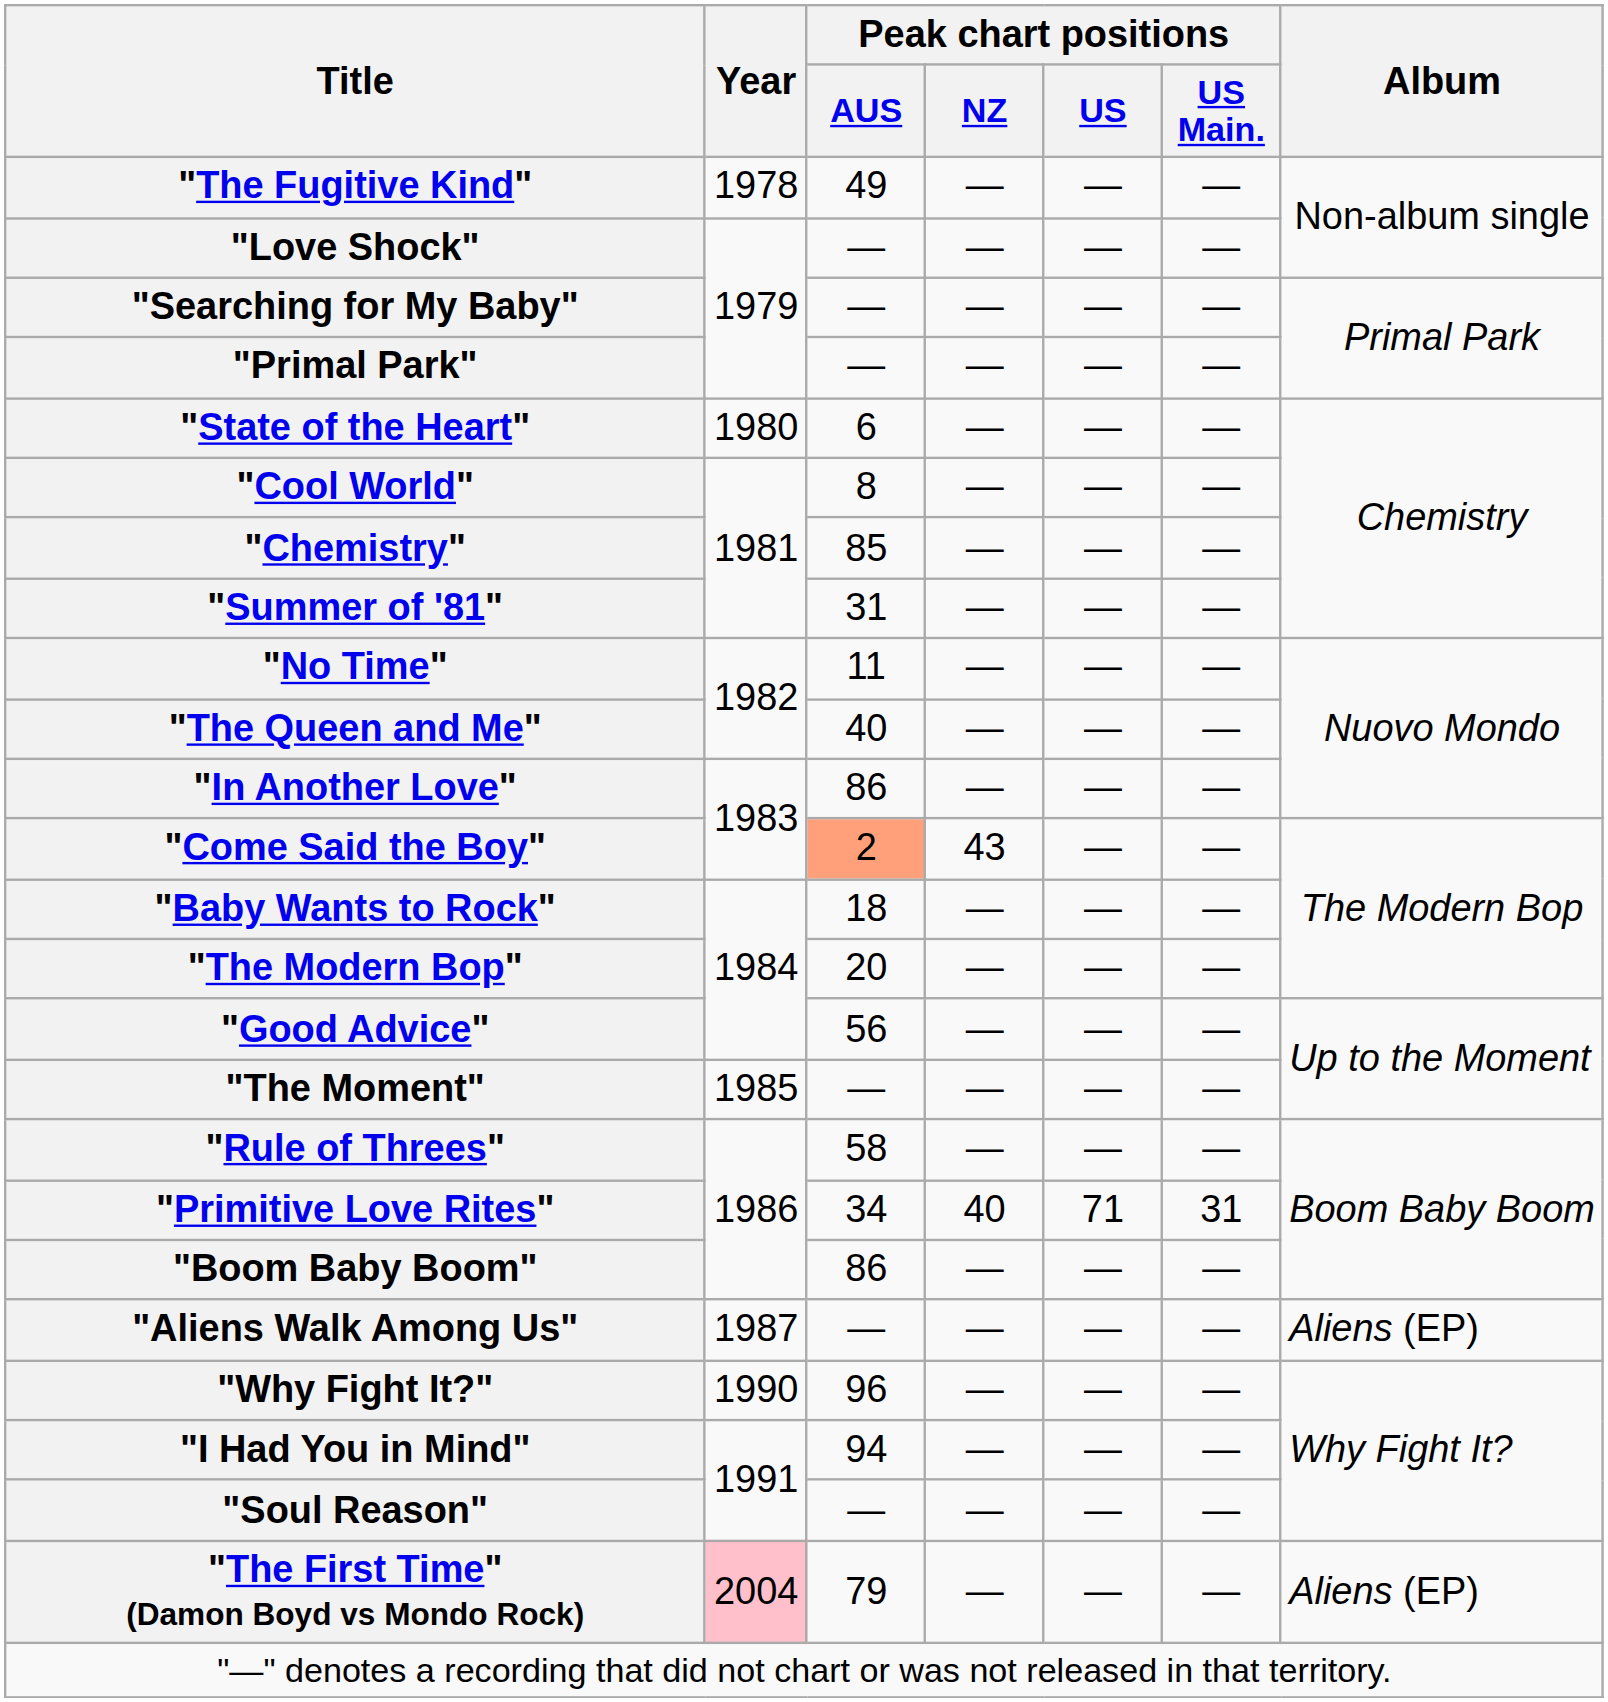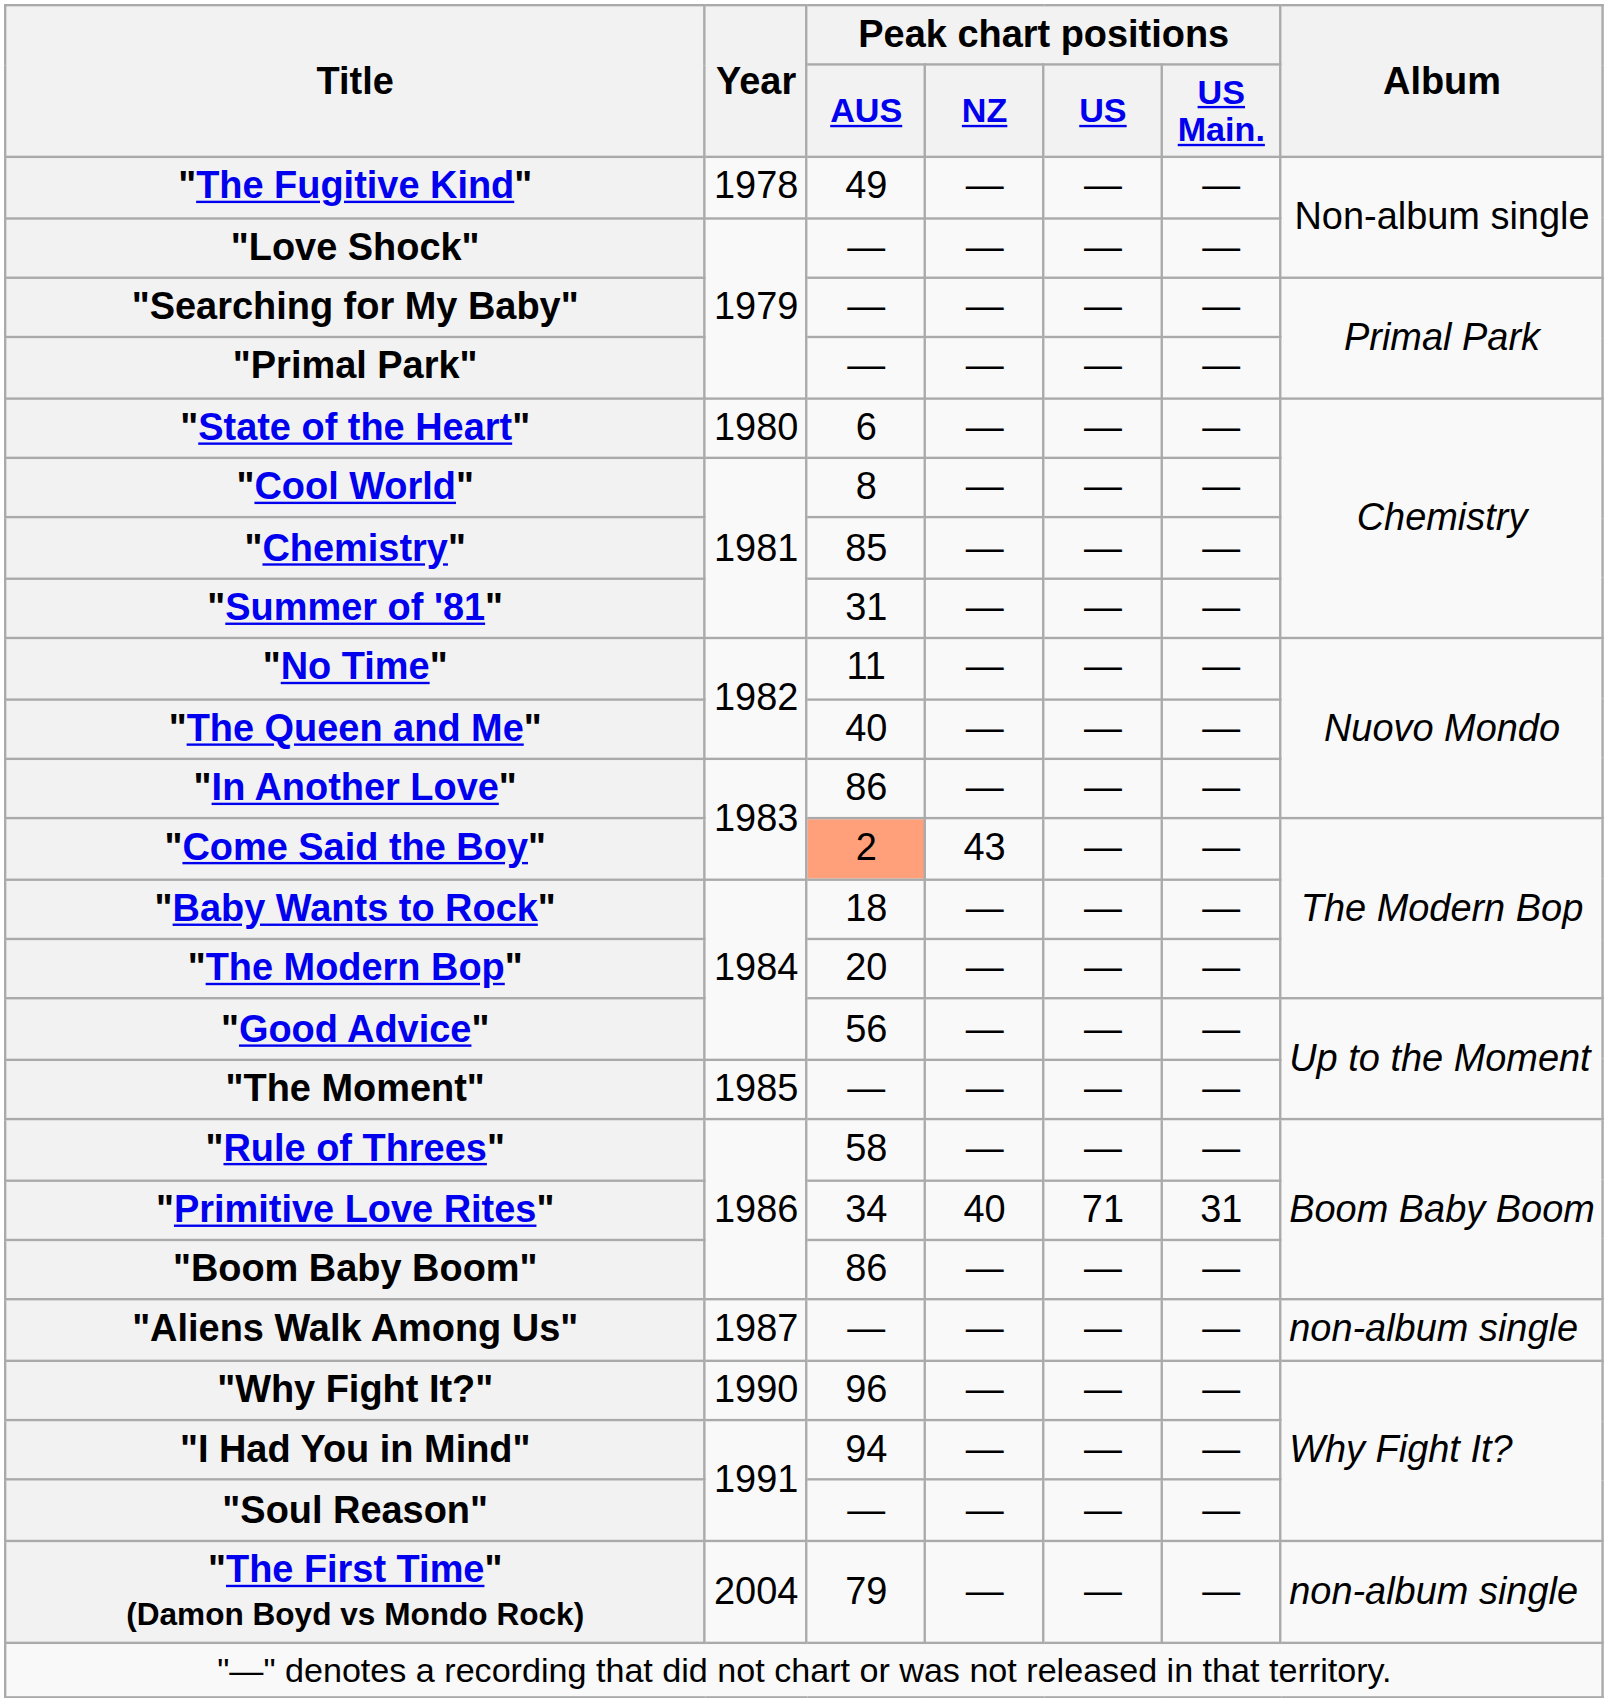 <table class="wikitable plainrowheaders" style="text-align:center;" border="1">
 <tr>
 <th scope="col" rowspan="2" style="width:18em;">Title</th>
 <th scope="col" rowspan="2">Year</th>
 <th scope="col" colspan="4">Peak chart positions</th>
 <th scope="col" rowspan="2">Album</th>
 </tr>
 <tr>
 <th scope="col" style="width:3em;font-size:90%;"><a href='#'>AUS</a><br></th>
 <th scope="col" style="width:3em;font-size:90%;"><a href='#'>NZ</a><br></th>
 <th scope="col" style="width:3em;font-size:90%;"><a href='#'>US</a><br></th>
 <th scope="col" style="width:3em;font-size:90%;"><a href='#'>US<br>Main.</a><br></th>
 </tr>
 <tr>
 <th scope="row">"<a href='#'>The Fugitive Kind</a>"</th>
 <td>1978</td>
 <td>49</td>
 <td>—</td>
 <td>—</td>
 <td>—</td>
 <td rowspan="2">Non-album single</td>
 </tr>
 <tr>
 <th scope="row">"Love Shock"</th>
 <td rowspan="3">1979</td>
 <td>—</td>
 <td>—</td>
 <td>—</td>
 <td>—</td>
 </tr>
 <tr>
 <th scope="row">"Searching for My Baby"</th>
 <td>—</td>
 <td>—</td>
 <td>—</td>
 <td>—</td>
 <td rowspan="2"><em>Primal Park</em></td>
 </tr>
 <tr>
 <th scope="row">"Primal Park"</th>
 <td>—</td>
 <td>—</td>
 <td>—</td>
 <td>—</td>
 </tr>
 <tr>
 <th scope="row">"<a href='#'>State of the Heart</a>"</th>
 <td>1980</td>
 <td>6</td>
 <td>—</td>
 <td>—</td>
 <td>—</td>
 <td rowspan="4"><em>Chemistry</em></td>
 </tr>
 <tr>
 <th scope="row">"<a href='#'>Cool World</a>"</th>
 <td rowspan="3">1981</td>
 <td>8</td>
 <td>—</td>
 <td>—</td>
 <td>—</td>
 </tr>
 <tr>
 <th scope="row">"<a href='#'>Chemistry</a>"</th>
 <td>85</td>
 <td>—</td>
 <td>—</td>
 <td>—</td>
 </tr>
 <tr>
 <th scope="row">"<a href='#'>Summer of '81</a>"</th>
 <td>31</td>
 <td>—</td>
 <td>—</td>
 <td>—</td>
 </tr>
 <tr>
 <th scope="row">"<a href='#'>No Time</a>"</th>
 <td rowspan="2">1982</td>
 <td>11</td>
 <td>—</td>
 <td>—</td>
 <td>—</td>
 <td rowspan="3"><em>Nuovo Mondo</em></td>
 </tr>
 <tr>
 <th scope="row">"<a href='#'>The Queen and Me</a>"</th>
 <td>40</td>
 <td>—</td>
 <td>—</td>
 <td>—</td>
 </tr>
 <tr>
 <th scope="row">"<a href='#'>In Another Love</a>"</th>
 <td rowspan="2">1983</td>
 <td>86</td>
 <td>—</td>
 <td>—</td>
 <td>—</td>
 </tr>
 <tr>
 <th scope="row">"<a href='#'>Come Said the Boy</a>"</th>
 <td style="background: lightsalmon;">2</td>
 <td>43</td>
 <td>—</td>
 <td>—</td>
 <td rowspan="3"><em>The Modern Bop</em></td>
 </tr>
 <tr>
 <th scope="row">"<a href='#'>Baby Wants to Rock</a>"</th>
 <td rowspan="3">1984</td>
 <td>18</td>
 <td>—</td>
 <td>—</td>
 <td>—</td>
 </tr>
 <tr>
 <th scope="row">"<a href='#'>The Modern Bop</a>"</th>
 <td>20</td>
 <td>—</td>
 <td>—</td>
 <td>—</td>
 </tr>
 <tr>
 <th scope="row">"<a href='#'>Good Advice</a>"</th>
 <td>56</td>
 <td>—</td>
 <td>—</td>
 <td>—</td>
 <td align="left" rowspan="2"><em>Up to the Moment</em></td>
 </tr>
 <tr>
 <th scope="row">"The Moment"</th>
 <td rowspan="1">1985</td>
 <td>—</td>
 <td>—</td>
 <td>—</td>
 <td>—</td>
 </tr>
 <tr>
 <th scope="row">"<a href='#'>Rule of Threes</a>"</th>
 <td rowspan="3">1986</td>
 <td>58</td>
 <td>—</td>
 <td>—</td>
 <td>—</td>
 <td align="left" rowspan="3"><em>Boom Baby Boom</em></td>
 </tr>
 <tr>
 <th scope="row">"<a href='#'>Primitive Love Rites</a>"</th>
 <td>34</td>
 <td>40</td>
 <td>71</td>
 <td>31</td>
 </tr>
 <tr>
 <th scope="row">"Boom Baby Boom"</th>
 <td>86</td>
 <td>—</td>
 <td>—</td>
 <td>—</td>
 </tr>
 <tr>
 <th scope="row">"Aliens Walk Among Us"</th>
 <td rowspan="1">1987</td>
 <td>—</td>
 <td>—</td>
 <td>—</td>
 <td>—</td>
-<td align="left" rowspan="1"><em>Aliens</em> (EP)</td>
+<td align="left" rowspan="1"><em>non-album single</em></td>
 </tr>
 <tr>
 <th scope="row">"Why Fight It?"</th>
 <td rowspan="1">1990</td>
 <td>96</td>
 <td>—</td>
 <td>—</td>
 <td>—</td>
 <td align="left" rowspan="3"><em>Why Fight It?</em></td>
 </tr>
 <tr>
 <th scope="row">"I Had You in Mind"</th>
 <td rowspan="2">1991</td>
 <td>94</td>
 <td>—</td>
 <td>—</td>
 <td>—</td>
 </tr>
 <tr>
 <th scope="row">"Soul Reason"</th>
 <td>—</td>
 <td>—</td>
 <td>—</td>
 <td>—</td>
 </tr>
 <tr>
 <th scope="row">"<a href='#'>The First Time</a>" <br> <small> (Damon Boyd vs Mondo Rock) </small></th>
-<td style="background: pink;">2004</td>
+<td>2004</td>
 <td>79</td>
 <td>—</td>
 <td>—</td>
 <td>—</td>
-<td align="left" rowspan="1"><em>Aliens</em> (EP)</td>
+<td align="left" rowspan="1"><em>non-album single</em></td>
 </tr>
 <tr>
 <td colspan="7" style="font-size:90%">"—" denotes a recording that did not chart or was not released in that territory.</td>
 </tr>
 </table>
